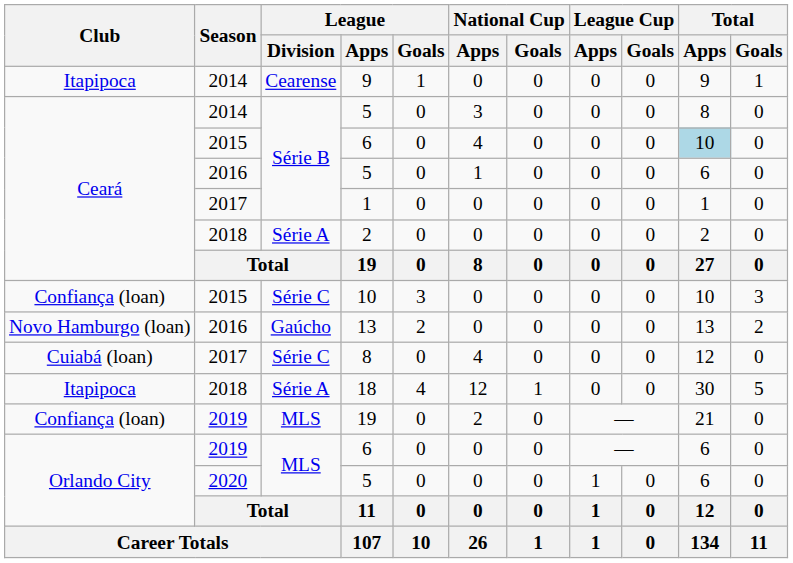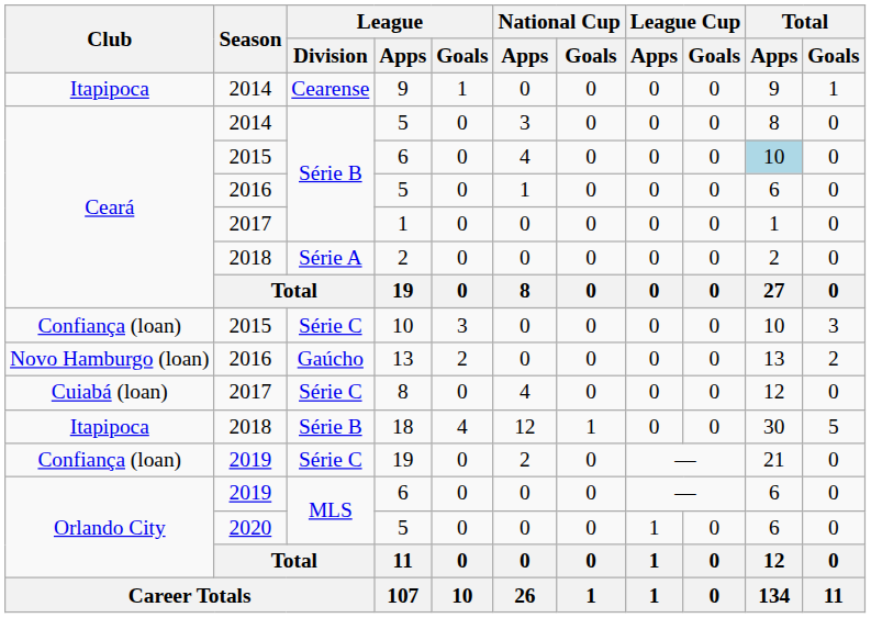 <table class="wikitable" style="text-align:center;">
 <tr>
 <th rowspan="2">Club</th>
 <th rowspan="2">Season</th>
 <th colspan="3">League</th>
 <th colspan="2">National Cup</th>
 <th colspan="2">League Cup</th>
 <th colspan="2">Total</th>
 </tr>
 <tr>
 <th>Division</th>
 <th>Apps</th>
 <th>Goals</th>
 <th>Apps</th>
 <th>Goals</th>
 <th>Apps</th>
 <th>Goals</th>
 <th>Apps</th>
 <th>Goals</th>
 </tr>
 <tr>
 <td><a href='#'>Itapipoca</a></td>
 <td>2014</td>
 <td><a href='#'>Cearense</a></td>
 <td>9</td>
 <td>1</td>
 <td>0</td>
 <td>0</td>
 <td>0</td>
 <td>0</td>
 <td>9</td>
 <td>1</td>
 </tr>
 <tr>
 <td rowspan="6"><a href='#'>Ceará</a></td>
 <td>2014</td>
 <td rowspan="4"><a href='#'>Série B</a></td>
 <td>5</td>
 <td>0</td>
 <td>3</td>
 <td>0</td>
 <td>0</td>
 <td>0</td>
 <td>8</td>
 <td>0</td>
 </tr>
 <tr>
 <td>2015</td>
 <td>6</td>
 <td>0</td>
 <td>4</td>
 <td>0</td>
 <td>0</td>
 <td>0</td>
 <td style="background: lightblue;">10</td>
 <td>0</td>
 </tr>
 <tr>
 <td>2016</td>
 <td>5</td>
 <td>0</td>
 <td>1</td>
 <td>0</td>
 <td>0</td>
 <td>0</td>
 <td>6</td>
 <td>0</td>
 </tr>
 <tr>
 <td>2017</td>
 <td>1</td>
 <td>0</td>
 <td>0</td>
 <td>0</td>
 <td>0</td>
 <td>0</td>
 <td>1</td>
 <td>0</td>
 </tr>
 <tr>
 <td>2018</td>
 <td><a href='#'>Série A</a></td>
 <td>2</td>
 <td>0</td>
 <td>0</td>
 <td>0</td>
 <td>0</td>
 <td>0</td>
 <td>2</td>
 <td>0</td>
 </tr>
 <tr>
 <th colspan="2">Total</th>
 <th>19</th>
 <th>0</th>
 <th>8</th>
 <th>0</th>
 <th>0</th>
 <th>0</th>
 <th>27</th>
 <th>0</th>
 </tr>
 <tr>
 <td><a href='#'>Confiança</a> (loan)</td>
 <td>2015</td>
 <td><a href='#'>Série C</a></td>
 <td>10</td>
 <td>3</td>
 <td>0</td>
 <td>0</td>
 <td>0</td>
 <td>0</td>
 <td>10</td>
 <td>3</td>
 </tr>
 <tr>
 <td><a href='#'>Novo Hamburgo</a> (loan)</td>
 <td>2016</td>
 <td><a href='#'>Gaúcho</a></td>
 <td>13</td>
 <td>2</td>
 <td>0</td>
 <td>0</td>
 <td>0</td>
 <td>0</td>
 <td>13</td>
 <td>2</td>
 </tr>
 <tr>
 <td><a href='#'>Cuiabá</a> (loan)</td>
 <td>2017</td>
 <td><a href='#'>Série C</a></td>
 <td>8</td>
 <td>0</td>
 <td>4</td>
 <td>0</td>
 <td>0</td>
 <td>0</td>
 <td>12</td>
 <td>0</td>
 </tr>
 <tr>
 <td><a href='#'>Itapipoca</a></td>
 <td>2018</td>
-<td><a href='#'>Série A</a></td>
+<td><a href='#'>Série B</a></td>
 <td>18</td>
 <td>4</td>
 <td>12</td>
 <td>1</td>
 <td>0</td>
 <td>0</td>
 <td>30</td>
 <td>5</td>
 </tr>
 <tr>
 <td><a href='#'>Confiança</a> (loan)</td>
 <td><a href='#'>2019</a></td>
-<td><a href='#'>MLS</a></td>
+<td><a href='#'>Série C</a></td>
 <td>19</td>
 <td>0</td>
 <td>2</td>
 <td>0</td>
 <td colspan="2">—</td>
 <td>21</td>
 <td>0</td>
 </tr>
 <tr>
 <td rowspan="3"><a href='#'>Orlando City</a></td>
 <td><a href='#'>2019</a></td>
 <td rowspan="2"><a href='#'>MLS</a></td>
 <td>6</td>
 <td>0</td>
 <td>0</td>
 <td>0</td>
 <td colspan="2">—</td>
 <td>6</td>
 <td>0</td>
 </tr>
 <tr>
 <td><a href='#'>2020</a></td>
 <td>5</td>
 <td>0</td>
 <td>0</td>
 <td>0</td>
 <td>1</td>
 <td>0</td>
 <td>6</td>
 <td>0</td>
 </tr>
 <tr>
 <th colspan="2">Total</th>
 <th>11</th>
 <th>0</th>
 <th>0</th>
 <th>0</th>
 <th>1</th>
 <th>0</th>
 <th>12</th>
 <th>0</th>
 </tr>
 <tr>
 <th colspan="3">Career Totals</th>
 <th>107</th>
 <th>10</th>
 <th>26</th>
 <th>1</th>
 <th>1</th>
 <th>0</th>
 <th>134</th>
 <th>11</th>
 </tr>
 </table>
